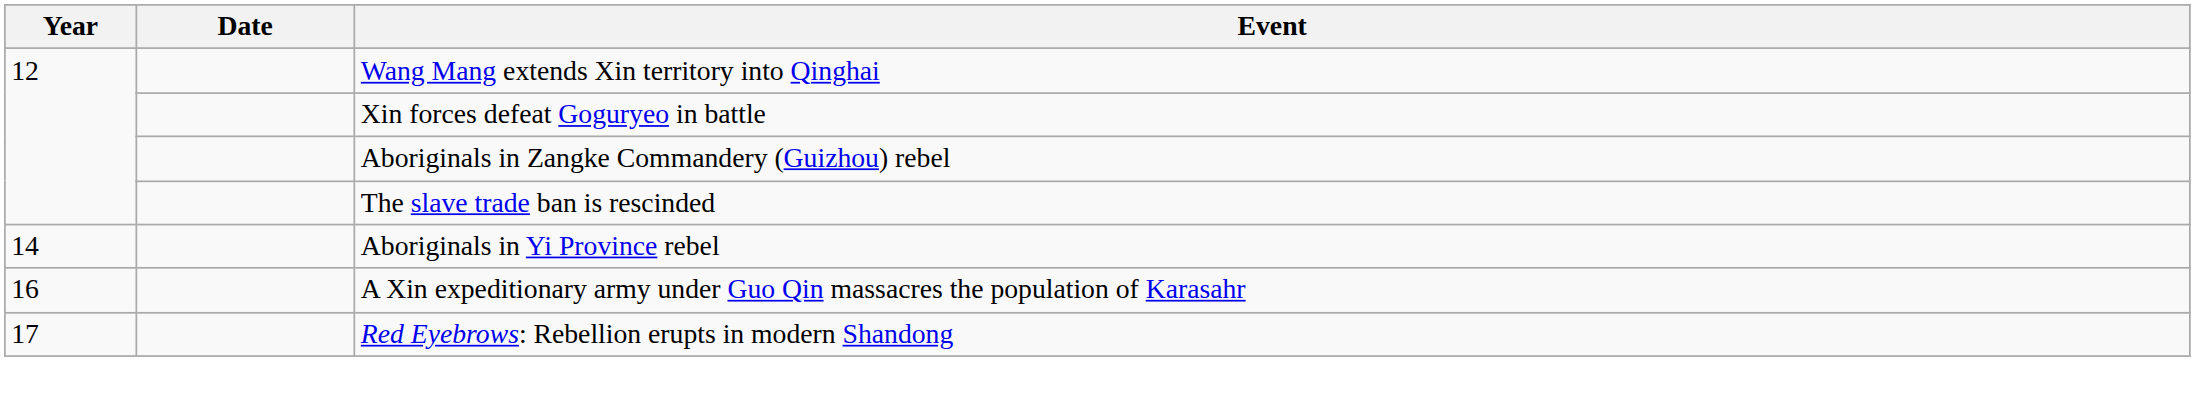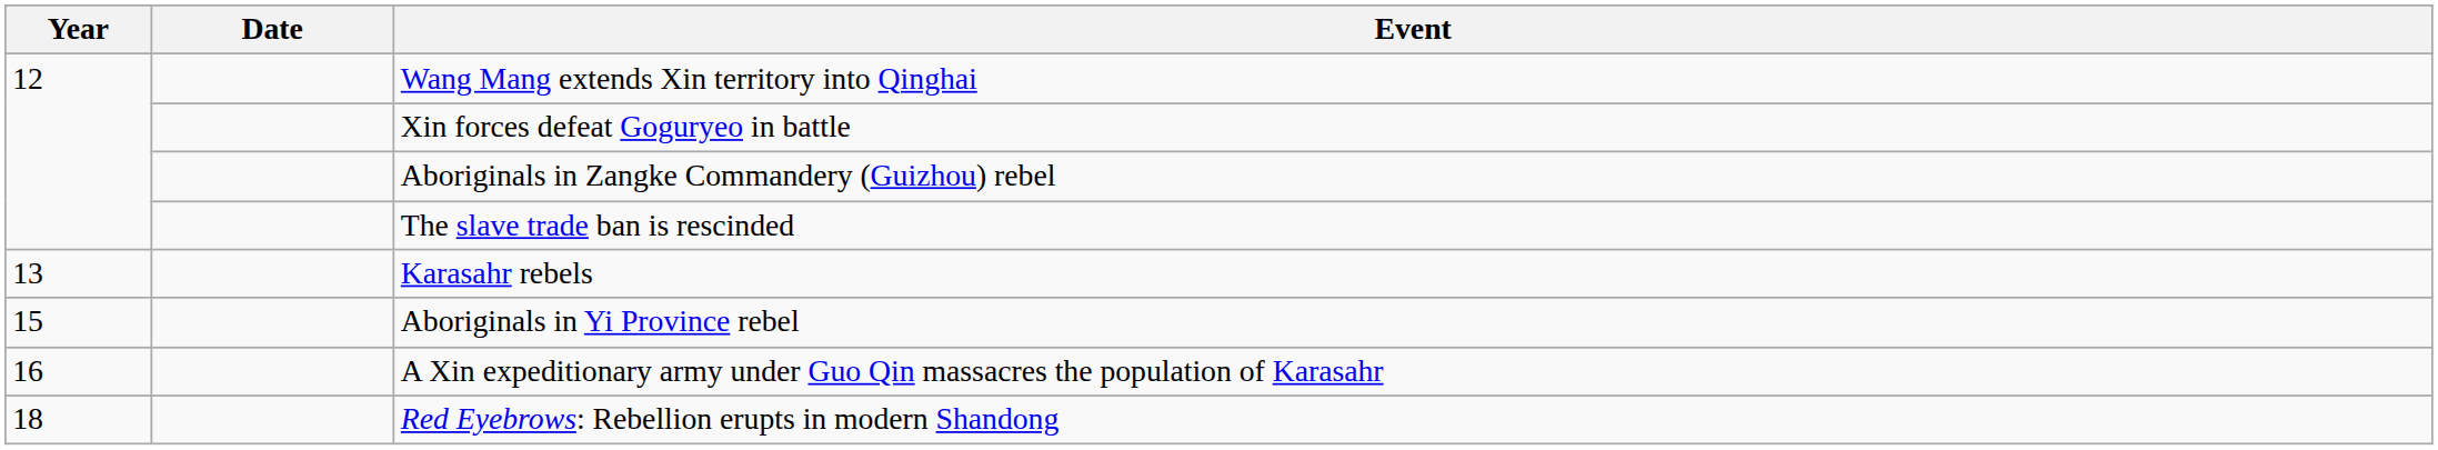 <table class="wikitable" style="width:100%;">
 <tr>
 <th style="width:6%">Year</th>
 <th style="width:10%">Date</th>
 <th>Event</th>
 </tr>
 <tr>
 <td rowspan="4" style="vertical-align:top;">12</td>
 <td></td>
 <td><a href='#'>Wang Mang</a> extends Xin territory into <a href='#'>Qinghai</a></td>
 </tr>
 <tr>
 <td></td>
 <td>Xin forces defeat <a href='#'>Goguryeo</a> in battle</td>
 </tr>
 <tr>
 <td></td>
 <td>Aboriginals in Zangke Commandery (<a href='#'>Guizhou</a>) rebel</td>
 </tr>
 <tr>
 <td></td>
 <td>The <a href='#'>slave trade</a> ban is rescinded</td>
 </tr>
 <tr>
-<td>14</td>
+<td>13</td>
+<td></td>
+<td><a href='#'>Karasahr</a> rebels</td>
+</tr>
+<tr>
+<td>15</td>
 <td></td>
 <td>Aboriginals in <a href='#'>Yi Province</a> rebel</td>
 </tr>
 <tr>
 <td>16</td>
 <td></td>
 <td>A Xin expeditionary army under <a href='#'>Guo Qin</a> massacres the population of <a href='#'>Karasahr</a></td>
 </tr>
 <tr>
-<td>17</td>
+<td>18</td>
 <td></td>
 <td><em><a href='#'>Red Eyebrows</a></em>: Rebellion erupts in modern <a href='#'>Shandong</a></td>
 </tr>
 </table>
